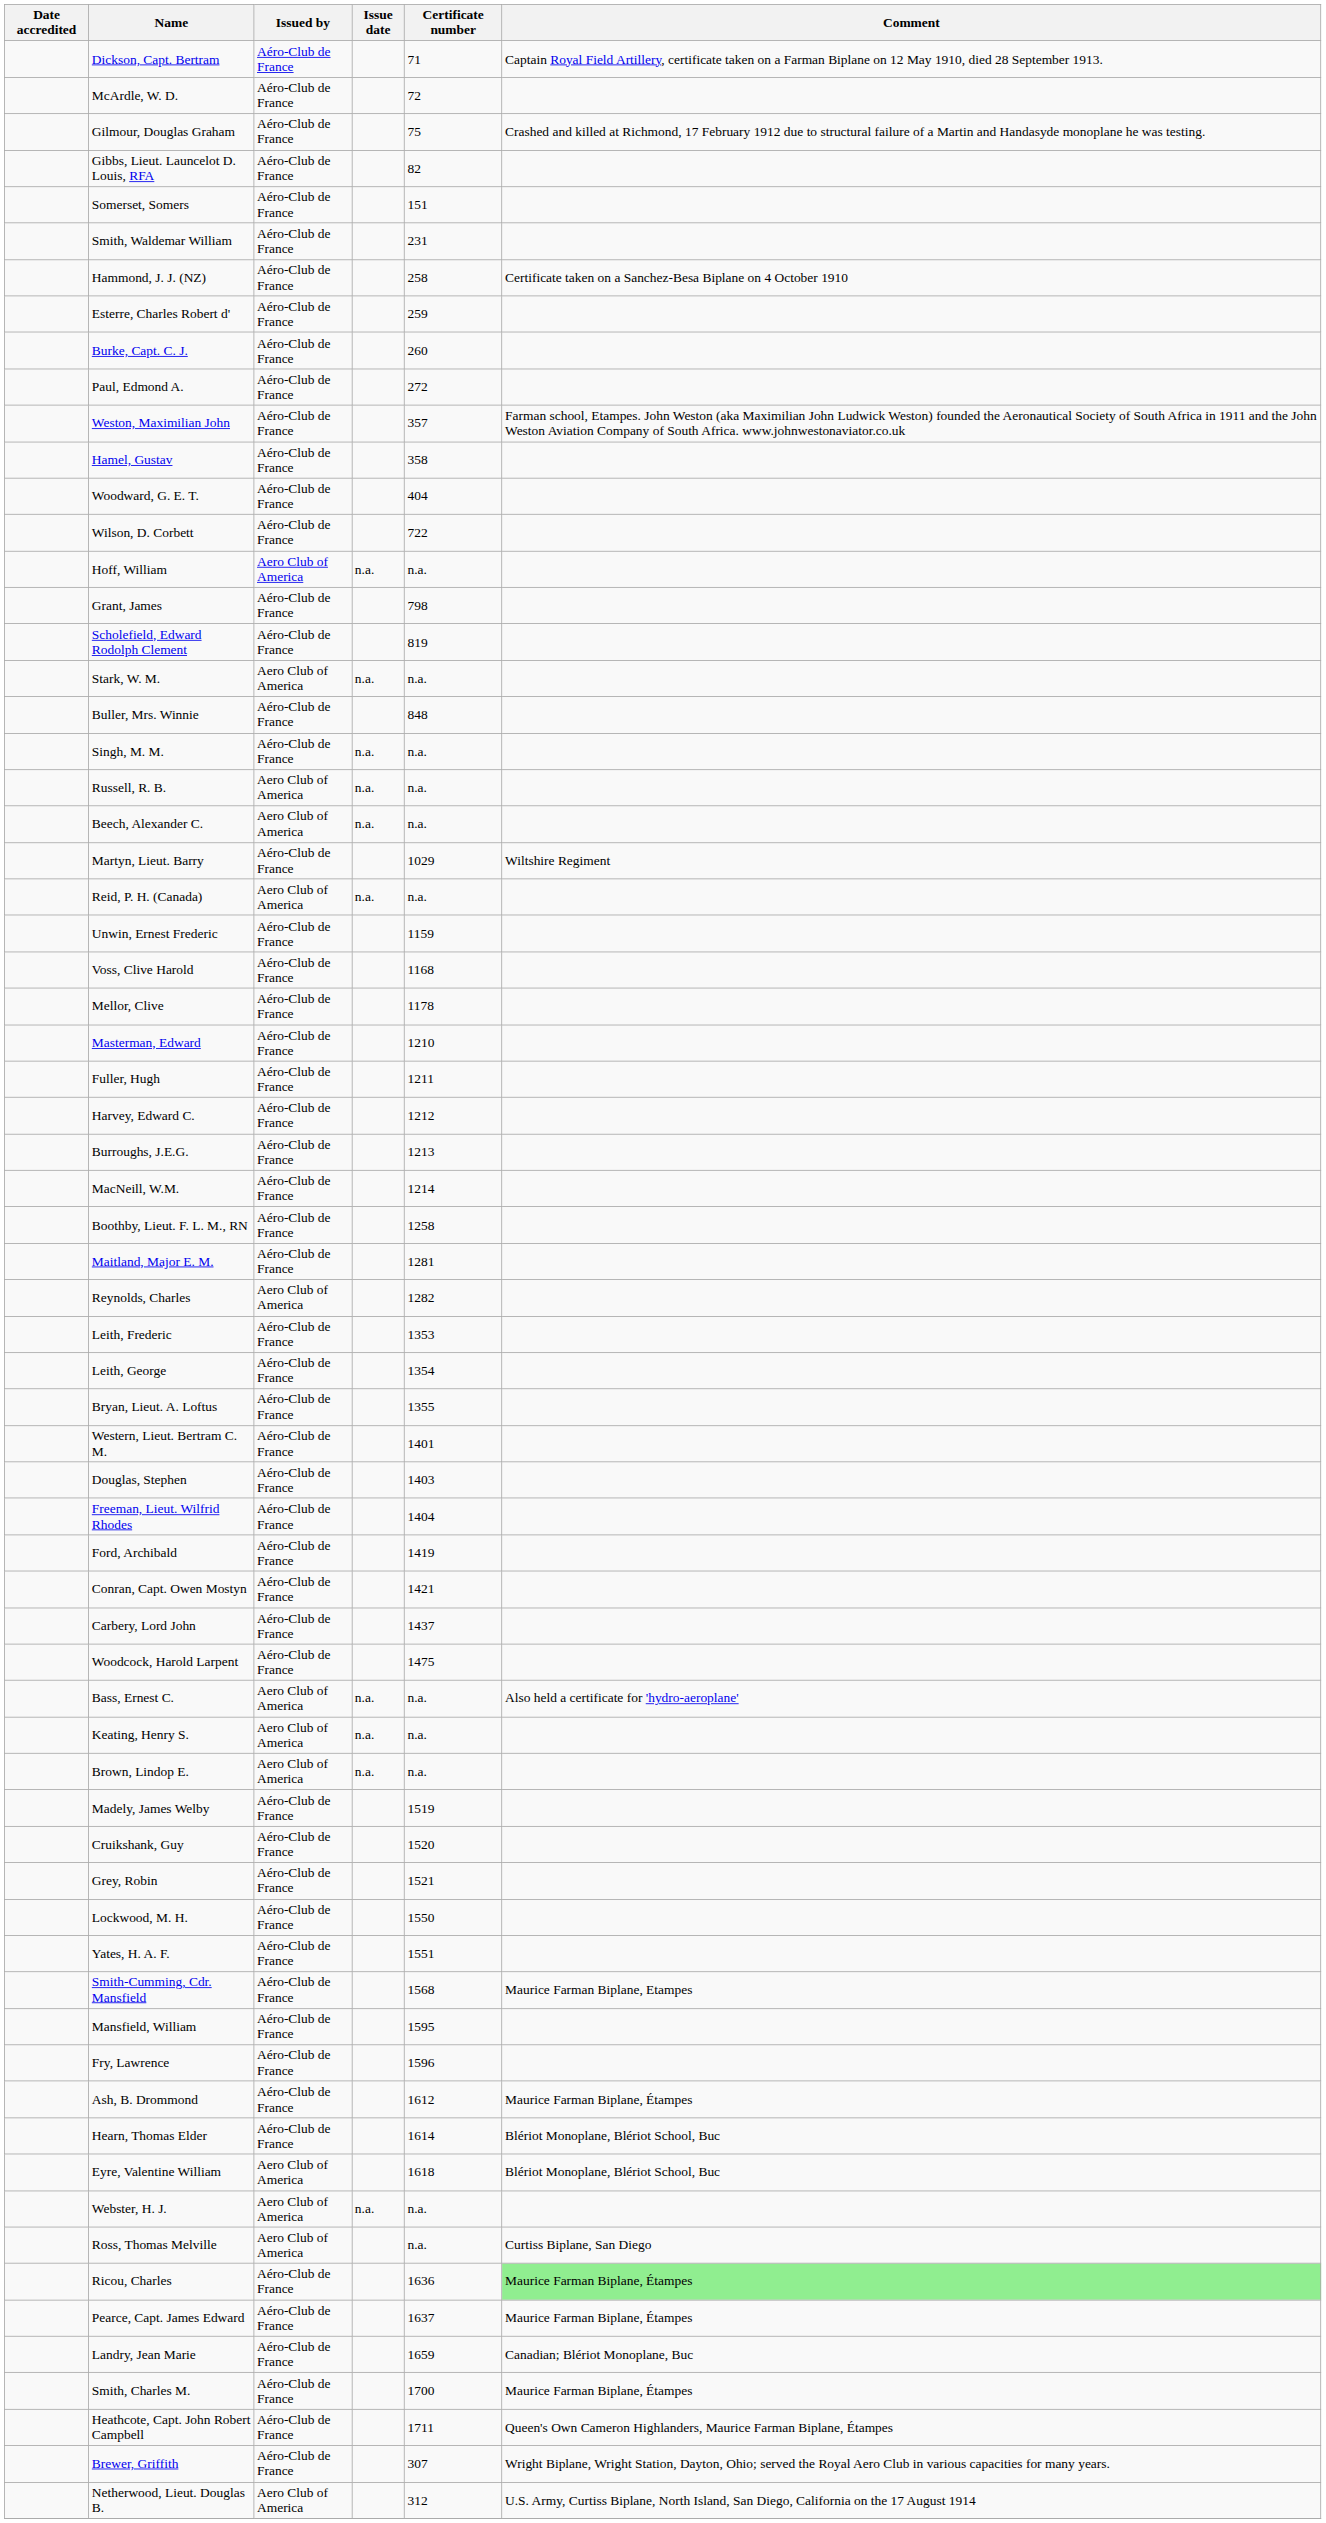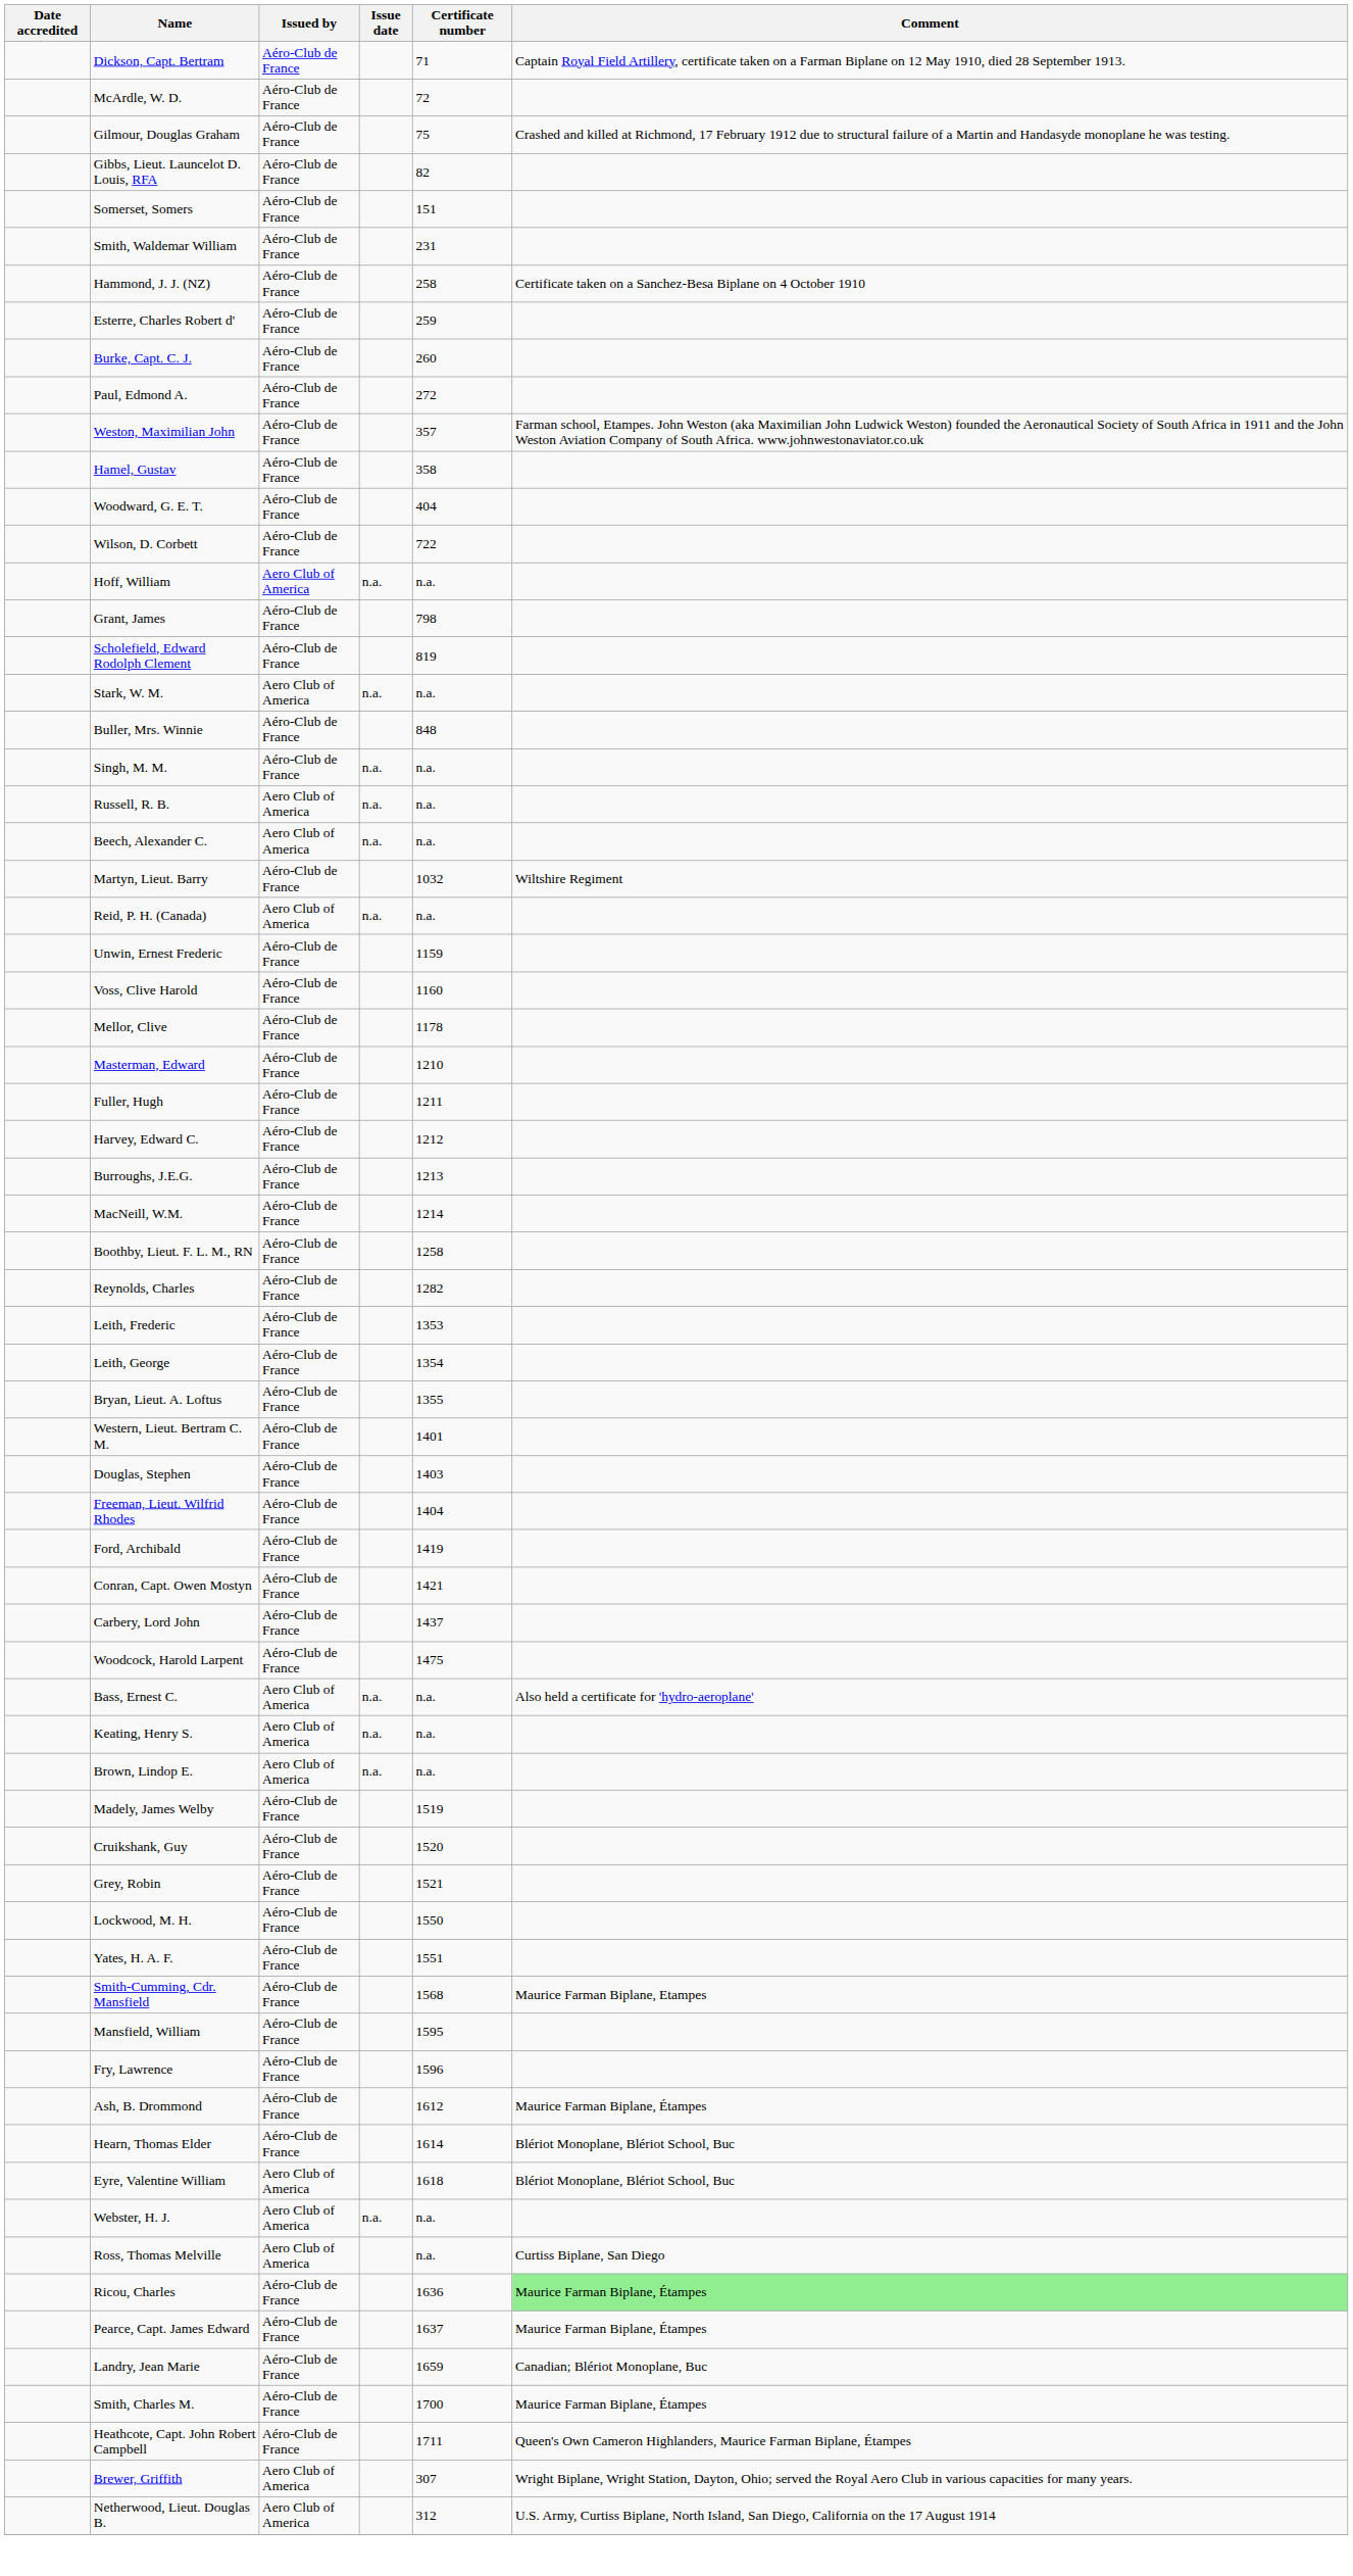 <table class="wikitable sortable">
 <tr>
 <th>Date accredited</th>
 <th>Name</th>
 <th>Issued by</th>
 <th>Issue date</th>
 <th>Certificate number</th>
 <th>Comment</th>
 </tr>
 <tr>
 <td></td>
 <td><a href='#'>Dickson, Capt. Bertram</a></td>
 <td><a href='#'>Aéro-Club de France</a></td>
 <td></td>
 <td>71</td>
 <td>Captain <a href='#'>Royal Field Artillery</a>, certificate taken on a Farman Biplane on 12 May 1910, died 28 September 1913.</td>
 </tr>
 <tr>
 <td></td>
 <td>McArdle, W. D.</td>
 <td>Aéro-Club de France</td>
 <td></td>
 <td>72</td>
 <td></td>
 </tr>
 <tr>
 <td></td>
 <td>Gilmour, Douglas Graham</td>
 <td>Aéro-Club de France</td>
 <td></td>
 <td>75</td>
 <td>Crashed and killed at Richmond, 17 February 1912 due to structural failure of a Martin and Handasyde monoplane he was testing.</td>
 </tr>
 <tr>
 <td></td>
 <td>Gibbs, Lieut. Launcelot D. Louis, <a href='#'>RFA</a></td>
 <td>Aéro-Club de France</td>
 <td></td>
 <td>82</td>
 <td></td>
 </tr>
 <tr>
 <td></td>
 <td>Somerset, Somers</td>
 <td>Aéro-Club de France</td>
 <td></td>
 <td>151</td>
 <td></td>
 </tr>
 <tr>
 <td></td>
 <td>Smith, Waldemar William</td>
 <td>Aéro-Club de France</td>
 <td></td>
 <td>231</td>
 <td></td>
 </tr>
 <tr>
 <td></td>
 <td>Hammond, J. J. (NZ)</td>
 <td>Aéro-Club de France</td>
 <td></td>
 <td>258</td>
 <td>Certificate taken on a Sanchez-Besa Biplane on 4 October 1910</td>
 </tr>
 <tr>
 <td></td>
 <td>Esterre, Charles Robert d'</td>
 <td>Aéro-Club de France</td>
 <td></td>
 <td>259</td>
 <td></td>
 </tr>
 <tr>
 <td></td>
 <td><a href='#'>Burke, Capt. C. J.</a></td>
 <td>Aéro-Club de France</td>
 <td></td>
 <td>260</td>
 <td></td>
 </tr>
 <tr>
 <td></td>
 <td>Paul, Edmond A.</td>
 <td>Aéro-Club de France</td>
 <td></td>
 <td>272</td>
 <td></td>
 </tr>
 <tr>
 <td></td>
 <td><a href='#'>Weston, Maximilian John</a></td>
 <td>Aéro-Club de France</td>
 <td></td>
 <td>357</td>
 <td>Farman school, Etampes. John Weston (aka Maximilian John Ludwick Weston) founded the Aeronautical Society of South Africa in 1911 and the John Weston Aviation Company of South Africa. www.johnwestonaviator.co.uk</td>
 </tr>
 <tr>
 <td></td>
 <td><a href='#'>Hamel, Gustav</a></td>
 <td>Aéro-Club de France</td>
 <td></td>
 <td>358</td>
 <td></td>
 </tr>
 <tr>
 <td></td>
 <td>Woodward, G. E. T.</td>
 <td>Aéro-Club de France</td>
 <td></td>
 <td>404</td>
 <td></td>
 </tr>
 <tr>
 <td></td>
 <td>Wilson, D. Corbett</td>
 <td>Aéro-Club de France</td>
 <td></td>
 <td>722</td>
 <td></td>
 </tr>
 <tr>
 <td></td>
 <td>Hoff, William</td>
 <td><a href='#'>Aero Club of America</a></td>
 <td>n.a.</td>
 <td>n.a.</td>
 <td></td>
 </tr>
 <tr>
 <td></td>
 <td>Grant, James</td>
 <td>Aéro-Club de France</td>
 <td></td>
 <td>798</td>
 <td></td>
 </tr>
 <tr>
 <td></td>
 <td><a href='#'>Scholefield, Edward Rodolph Clement</a></td>
 <td>Aéro-Club de France</td>
 <td></td>
 <td>819</td>
 <td></td>
 </tr>
 <tr>
 <td></td>
 <td>Stark, W. M.</td>
 <td>Aero Club of America</td>
 <td>n.a.</td>
 <td>n.a.</td>
 <td></td>
 </tr>
 <tr>
 <td></td>
 <td>Buller, Mrs. Winnie</td>
 <td>Aéro-Club de France</td>
 <td></td>
 <td>848</td>
 <td></td>
 </tr>
 <tr>
 <td></td>
 <td>Singh, M. M.</td>
 <td>Aéro-Club de France</td>
 <td>n.a.</td>
 <td>n.a.</td>
 <td></td>
 </tr>
 <tr>
 <td></td>
 <td>Russell, R. B.</td>
 <td>Aero Club of America</td>
 <td>n.a.</td>
 <td>n.a.</td>
 <td></td>
 </tr>
 <tr>
 <td></td>
 <td>Beech, Alexander C.</td>
 <td>Aero Club of America</td>
 <td>n.a.</td>
 <td>n.a.</td>
 <td></td>
 </tr>
 <tr>
 <td></td>
 <td>Martyn, Lieut. Barry</td>
 <td>Aéro-Club de France</td>
 <td></td>
-<td>1029</td>
+<td>1032</td>
 <td>Wiltshire Regiment</td>
 </tr>
 <tr>
 <td></td>
 <td>Reid, P. H. (Canada)</td>
 <td>Aero Club of America</td>
 <td>n.a.</td>
 <td>n.a.</td>
 <td></td>
 </tr>
 <tr>
 <td></td>
 <td>Unwin, Ernest Frederic</td>
 <td>Aéro-Club de France</td>
 <td></td>
 <td>1159</td>
 <td></td>
 </tr>
 <tr>
 <td></td>
 <td>Voss, Clive Harold</td>
 <td>Aéro-Club de France</td>
 <td></td>
-<td>1168</td>
+<td>1160</td>
 <td></td>
 </tr>
 <tr>
 <td></td>
 <td>Mellor, Clive</td>
 <td>Aéro-Club de France</td>
 <td></td>
 <td>1178</td>
 <td></td>
 </tr>
 <tr>
 <td></td>
 <td><a href='#'>Masterman, Edward</a></td>
 <td>Aéro-Club de France</td>
 <td></td>
 <td>1210</td>
 <td></td>
 </tr>
 <tr>
 <td></td>
 <td>Fuller, Hugh</td>
 <td>Aéro-Club de France</td>
 <td></td>
 <td>1211</td>
 <td></td>
 </tr>
 <tr>
 <td></td>
 <td>Harvey, Edward C.</td>
 <td>Aéro-Club de France</td>
 <td></td>
 <td>1212</td>
 <td></td>
 </tr>
 <tr>
 <td></td>
 <td>Burroughs, J.E.G.</td>
 <td>Aéro-Club de France</td>
 <td></td>
 <td>1213</td>
 <td></td>
 </tr>
 <tr>
 <td></td>
 <td>MacNeill, W.M.</td>
 <td>Aéro-Club de France</td>
 <td></td>
 <td>1214</td>
 <td></td>
 </tr>
 <tr>
 <td></td>
 <td>Boothby, Lieut. F. L. M., RN</td>
 <td>Aéro-Club de France</td>
 <td></td>
 <td>1258</td>
 <td></td>
 </tr>
 <tr>
 <td></td>
-<td><a href='#'>Maitland, Major E. M.</a></td>
+<td>Reynolds, Charles</td>
 <td>Aéro-Club de France</td>
-<td></td>
-<td>1281</td>
-<td></td>
-</tr>
-<tr>
-<td></td>
-<td>Reynolds, Charles</td>
-<td>Aero Club of America</td>
 <td></td>
 <td>1282</td>
 <td></td>
 </tr>
 <tr>
 <td></td>
 <td>Leith, Frederic</td>
 <td>Aéro-Club de France</td>
 <td></td>
 <td>1353</td>
 <td></td>
 </tr>
 <tr>
 <td></td>
 <td>Leith, George</td>
 <td>Aéro-Club de France</td>
 <td></td>
 <td>1354</td>
 <td></td>
 </tr>
 <tr>
 <td></td>
 <td>Bryan, Lieut. A. Loftus </td>
 <td>Aéro-Club de France</td>
 <td></td>
 <td>1355</td>
 <td></td>
 </tr>
 <tr>
 <td></td>
 <td>Western, Lieut. Bertram C. M.</td>
 <td>Aéro-Club de France</td>
 <td></td>
 <td>1401</td>
 <td></td>
 </tr>
 <tr>
 <td></td>
 <td>Douglas, Stephen</td>
 <td>Aéro-Club de France</td>
 <td></td>
 <td>1403</td>
 <td></td>
 </tr>
 <tr>
 <td></td>
 <td><a href='#'>Freeman, Lieut. Wilfrid Rhodes</a></td>
 <td>Aéro-Club de France</td>
 <td></td>
 <td>1404</td>
 <td></td>
 </tr>
 <tr>
 <td></td>
 <td>Ford, Archibald</td>
 <td>Aéro-Club de France</td>
 <td></td>
 <td>1419</td>
 <td></td>
 </tr>
 <tr>
 <td></td>
 <td>Conran, Capt. Owen Mostyn</td>
 <td>Aéro-Club de France</td>
 <td></td>
 <td>1421</td>
 <td></td>
 </tr>
 <tr>
 <td></td>
 <td>Carbery, Lord John</td>
 <td>Aéro-Club de France</td>
 <td></td>
 <td>1437</td>
 <td></td>
 </tr>
 <tr>
 <td></td>
 <td>Woodcock, Harold Larpent</td>
 <td>Aéro-Club de France</td>
 <td></td>
 <td>1475</td>
 <td></td>
 </tr>
 <tr>
 <td></td>
 <td>Bass, Ernest C.</td>
 <td>Aero Club of America</td>
 <td>n.a.</td>
 <td>n.a.</td>
 <td>Also held a certificate for <a href='#'>'hydro-aeroplane'</a></td>
 </tr>
 <tr>
 <td></td>
 <td>Keating, Henry S.</td>
 <td>Aero Club of America</td>
 <td>n.a.</td>
 <td>n.a.</td>
 <td></td>
 </tr>
 <tr>
 <td></td>
 <td>Brown, Lindop E.</td>
 <td>Aero Club of America</td>
 <td>n.a.</td>
 <td>n.a.</td>
 <td></td>
 </tr>
 <tr>
 <td></td>
 <td>Madely, James Welby</td>
 <td>Aéro-Club de France</td>
 <td></td>
 <td>1519</td>
 <td></td>
 </tr>
 <tr>
 <td></td>
 <td>Cruikshank, Guy</td>
 <td>Aéro-Club de France</td>
 <td></td>
 <td>1520</td>
 <td></td>
 </tr>
 <tr>
 <td></td>
 <td>Grey, Robin</td>
 <td>Aéro-Club de France</td>
 <td></td>
 <td>1521</td>
 <td></td>
 </tr>
 <tr>
 <td></td>
 <td>Lockwood, M. H.</td>
 <td>Aéro-Club de France</td>
 <td></td>
 <td>1550</td>
 <td></td>
 </tr>
 <tr>
 <td></td>
 <td>Yates, H. A. F.</td>
 <td>Aéro-Club de France</td>
 <td></td>
 <td>1551</td>
 <td></td>
 </tr>
 <tr>
 <td></td>
 <td><a href='#'>Smith-Cumming, Cdr. Mansfield</a></td>
 <td>Aéro-Club de France</td>
 <td></td>
 <td>1568</td>
 <td>Maurice Farman Biplane, Etampes</td>
 </tr>
 <tr>
 <td></td>
 <td>Mansfield, William</td>
 <td>Aéro-Club de France</td>
 <td></td>
 <td>1595</td>
 <td></td>
 </tr>
 <tr>
 <td></td>
 <td>Fry, Lawrence</td>
 <td>Aéro-Club de France</td>
 <td></td>
 <td>1596</td>
 <td></td>
 </tr>
 <tr>
 <td></td>
 <td>Ash, B. Drommond</td>
 <td>Aéro-Club de France</td>
 <td></td>
 <td>1612</td>
 <td>Maurice Farman Biplane, Étampes</td>
 </tr>
 <tr>
 <td></td>
 <td>Hearn, Thomas Elder</td>
 <td>Aéro-Club de France</td>
 <td></td>
 <td>1614</td>
 <td>Blériot Monoplane, Blériot School, Buc</td>
 </tr>
 <tr>
 <td></td>
 <td>Eyre, Valentine William</td>
 <td>Aero Club of America</td>
 <td></td>
 <td>1618</td>
 <td>Blériot Monoplane, Blériot School, Buc</td>
 </tr>
 <tr>
 <td></td>
 <td>Webster, H. J.</td>
 <td>Aero Club of America</td>
 <td>n.a.</td>
 <td>n.a.</td>
 <td></td>
 </tr>
 <tr>
 <td></td>
 <td>Ross, Thomas Melville</td>
 <td>Aero Club of America</td>
 <td></td>
 <td>n.a.</td>
 <td>Curtiss Biplane, San Diego</td>
 </tr>
 <tr>
 <td></td>
 <td>Ricou, Charles</td>
 <td>Aéro-Club de France</td>
 <td></td>
 <td>1636</td>
 <td style="background: lightgreen;">Maurice Farman Biplane, Étampes</td>
 </tr>
 <tr>
 <td></td>
 <td>Pearce, Capt. James Edward</td>
 <td>Aéro-Club de France</td>
 <td></td>
 <td>1637</td>
 <td>Maurice Farman Biplane, Étampes</td>
 </tr>
 <tr>
 <td></td>
 <td>Landry, Jean Marie</td>
 <td>Aéro-Club de France</td>
 <td></td>
 <td>1659</td>
 <td>Canadian; Blériot Monoplane, Buc</td>
 </tr>
 <tr>
 <td></td>
 <td>Smith, Charles M.</td>
 <td>Aéro-Club de France</td>
 <td></td>
 <td>1700</td>
 <td>Maurice Farman Biplane, Étampes</td>
 </tr>
 <tr>
 <td></td>
 <td>Heathcote, Capt. John Robert Campbell</td>
 <td>Aéro-Club de France</td>
 <td></td>
 <td>1711</td>
 <td>Queen's Own Cameron Highlanders, Maurice Farman Biplane, Étampes</td>
 </tr>
 <tr>
 <td></td>
 <td><a href='#'>Brewer, Griffith</a></td>
-<td>Aéro-Club de France</td>
+<td>Aero Club of America</td>
 <td></td>
 <td>307</td>
 <td>Wright Biplane, Wright Station, Dayton, Ohio; served the Royal Aero Club in various capacities for many years.</td>
 </tr>
 <tr>
 <td></td>
 <td>Netherwood, Lieut. Douglas B.</td>
 <td>Aero Club of America</td>
 <td></td>
 <td>312</td>
 <td>U.S. Army, Curtiss Biplane, North Island, San Diego, California on the 17 August 1914</td>
 </tr>
 <tr>
 </tr>
 </table>
